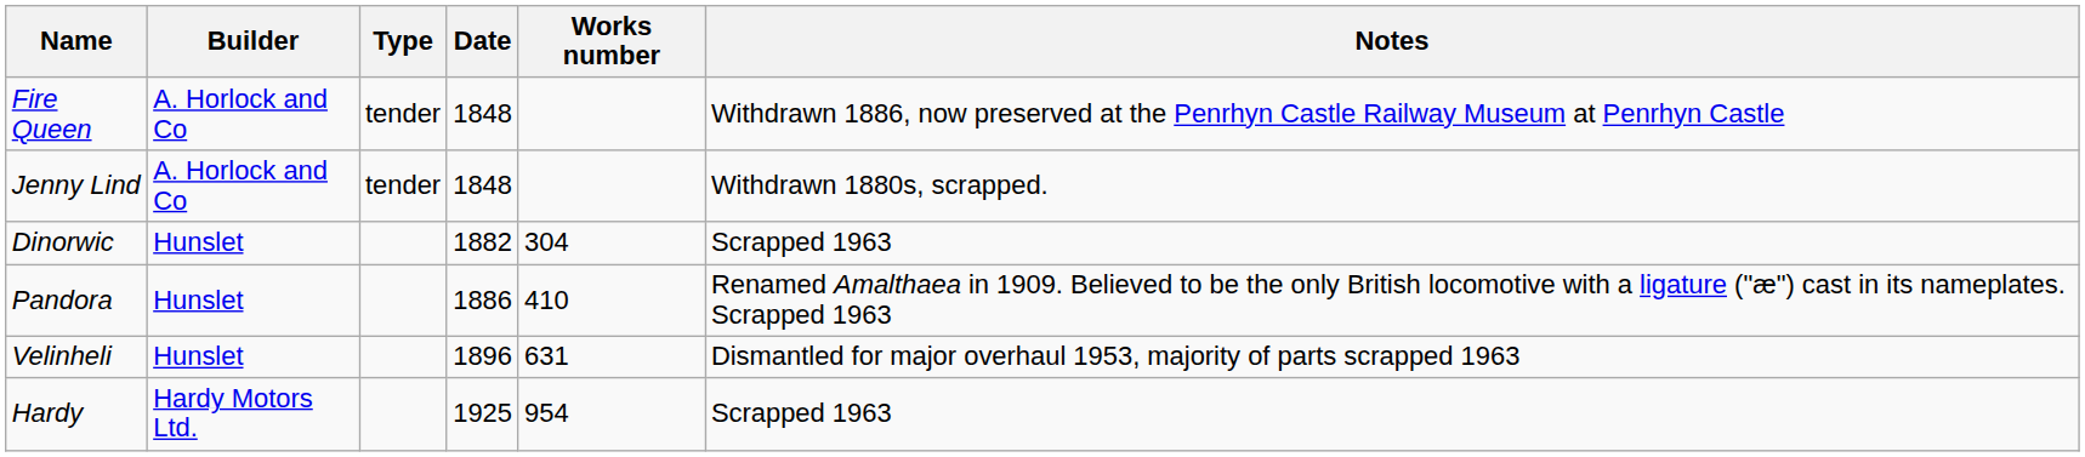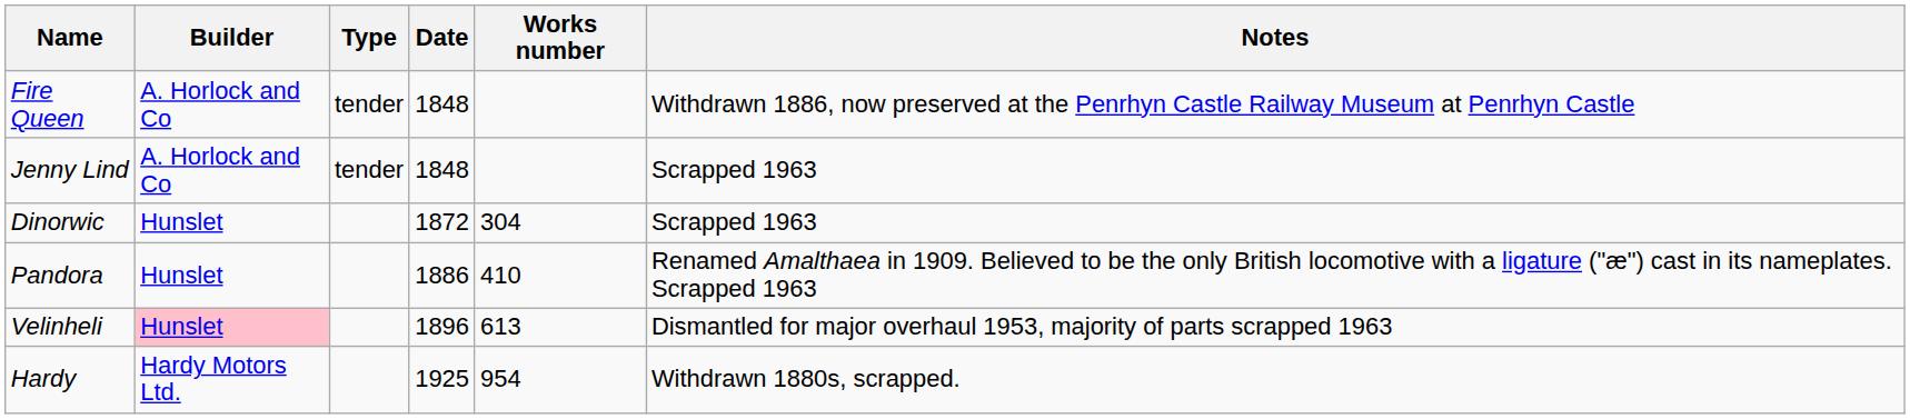 <table class="wikitable">
 <tr>
 <th>Name</th>
 <th>Builder</th>
 <th>Type</th>
 <th>Date</th>
 <th>Works number</th>
 <th>Notes</th>
 </tr>
 <tr>
 <td><em><a href='#'>Fire Queen</a></em></td>
 <td><a href='#'>A. Horlock and Co</a></td>
 <td> tender</td>
 <td>1848</td>
 <td></td>
 <td>Withdrawn 1886, now preserved at the <a href='#'>Penrhyn Castle Railway Museum</a> at <a href='#'>Penrhyn Castle</a></td>
 </tr>
 <tr>
 <td><em>Jenny Lind</em></td>
 <td><a href='#'>A. Horlock and Co</a></td>
 <td> tender</td>
 <td>1848</td>
 <td></td>
-<td>Withdrawn 1880s, scrapped.</td>
+<td>Scrapped 1963</td>
 </tr>
 <tr>
 <td><em>Dinorwic</em></td>
 <td><a href='#'>Hunslet</a></td>
 <td></td>
-<td>1882</td>
+<td>1872</td>
 <td>304</td>
 <td>Scrapped 1963</td>
 </tr>
 <tr>
 <td><em>Pandora</em></td>
 <td><a href='#'>Hunslet</a></td>
 <td></td>
 <td>1886</td>
 <td>410</td>
 <td>Renamed <em>Amalthaea</em> in 1909. Believed to be the only British locomotive with a <a href='#'>ligature</a> ("æ") cast in its nameplates. Scrapped 1963</td>
 </tr>
 <tr>
 <td><em>Velinheli</em></td>
-<td><a href='#'>Hunslet</a></td>
+<td style="background: pink;"><a href='#'>Hunslet</a></td>
 <td></td>
 <td>1896</td>
-<td>631</td>
+<td>613</td>
 <td>Dismantled for major overhaul 1953, majority of parts scrapped 1963</td>
 </tr>
 <tr>
 <td><em>Hardy</em></td>
 <td><a href='#'>Hardy Motors Ltd.</a></td>
 <td></td>
 <td>1925</td>
 <td>954</td>
-<td>Scrapped 1963</td>
+<td>Withdrawn 1880s, scrapped.</td>
 </tr>
 </table>
